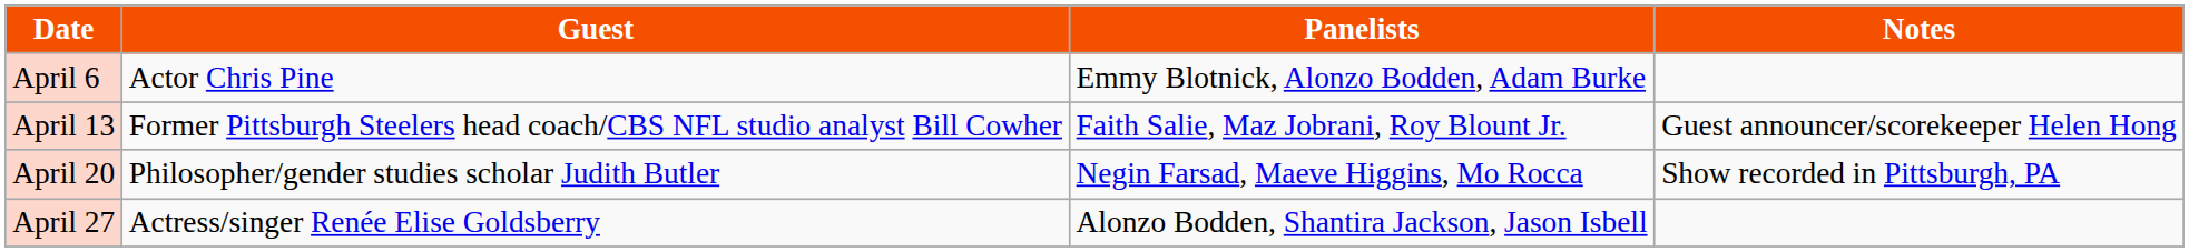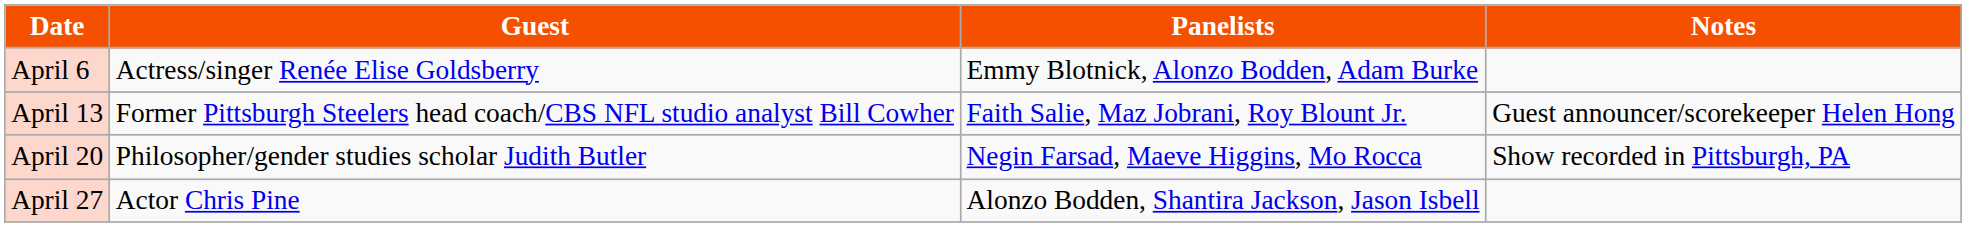 <table class="wikitable">
 <tr>
 <th style="background:#f55000;color:#FFFFFF;">Date</th>
 <th style="background:#f55000;color:#FFFFFF;">Guest</th>
 <th style="background:#f55000;color:#FFFFFF;">Panelists</th>
 <th style="background:#f55000;color:#FFFFFF;">Notes</th>
 </tr>
 <tr>
 <td style="background:#FDD6CC;color:#000000;">April 6</td>
-<td>Actor <a href='#'>Chris Pine</a></td>
+<td>Actress/singer <a href='#'>Renée Elise Goldsberry</a></td>
 <td>Emmy Blotnick, <a href='#'>Alonzo Bodden</a>, <a href='#'>Adam Burke</a></td>
 <td></td>
 </tr>
 <tr>
 <td style="background:#FDD6CC;color:#000000;">April 13</td>
 <td>Former <a href='#'>Pittsburgh Steelers</a> head coach/<a href='#'>CBS NFL studio analyst</a> <a href='#'>Bill Cowher</a></td>
 <td><a href='#'>Faith Salie</a>, <a href='#'>Maz Jobrani</a>, <a href='#'>Roy Blount Jr.</a></td>
 <td>Guest announcer/scorekeeper <a href='#'>Helen Hong</a></td>
 </tr>
 <tr>
 <td style="background:#FDD6CC;color:#000000;">April 20</td>
 <td>Philosopher/gender studies scholar <a href='#'>Judith Butler</a></td>
 <td><a href='#'>Negin Farsad</a>, <a href='#'>Maeve Higgins</a>, <a href='#'>Mo Rocca</a></td>
 <td>Show recorded in <a href='#'>Pittsburgh, PA</a> </td>
 </tr>
 <tr>
 <td style="background:#FDD6CC;color:#000000;">April 27</td>
-<td>Actress/singer <a href='#'>Renée Elise Goldsberry</a></td>
+<td>Actor <a href='#'>Chris Pine</a></td>
 <td>Alonzo Bodden, <a href='#'>Shantira Jackson</a>, <a href='#'>Jason Isbell</a></td>
 <td></td>
 </tr>
 </table>
